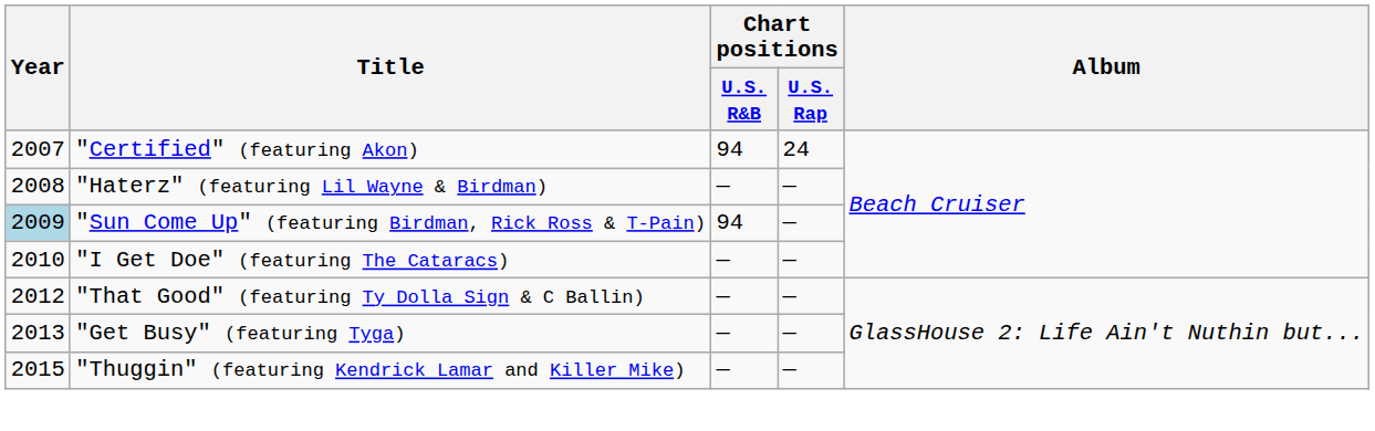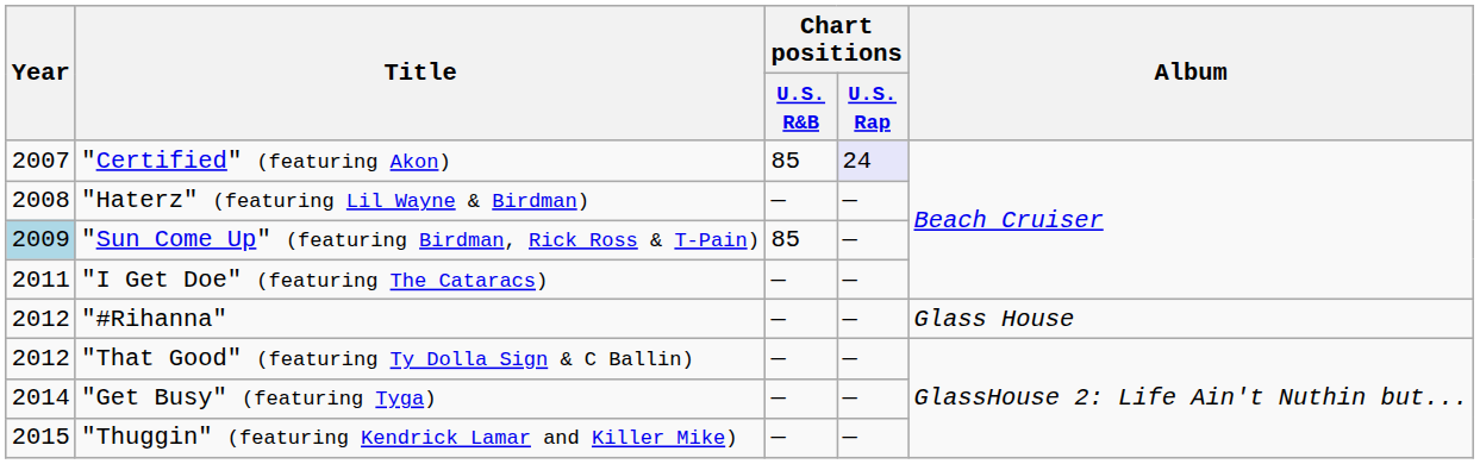 <table class=wikitable>
 <tr>
 <th style="text-align:center;" rowspan="2">Year</th>
 <th style="text-align:center;" rowspan="2">Title</th>
 <th style="text-align:center;" colspan="2">Chart positions</th>
 <th style="text-align:center;" rowspan="2">Album</th>
 </tr>
 <tr>
 <th width=30><small><a href='#'>U.S. R&B</a></small></th>
 <th width=30><small><a href='#'>U.S. Rap</a></small></th>
 </tr>
 <tr>
 <td>2007</td>
 <td>"<a href='#'>Certified</a>" <small>(featuring <a href='#'>Akon</a>)</small></td>
-<td>94</td>
-<td>24</td>
+<td>85</td>
+<td style="background: lavender;">24</td>
 <td rowspan="4"><em><a href='#'>Beach Cruiser</a></em></td>
 </tr>
 <tr>
 <td>2008</td>
 <td>"Haterz" <small>(featuring <a href='#'>Lil Wayne</a> & <a href='#'>Birdman</a>)</small></td>
 <td>—</td>
 <td>—</td>
 </tr>
 <tr>
 <td style="background: lightblue;">2009</td>
 <td>"<a href='#'>Sun Come Up</a>" <small>(featuring <a href='#'>Birdman</a>, <a href='#'>Rick Ross</a> & <a href='#'>T-Pain</a>)</small></td>
-<td>94</td>
+<td>85</td>
 <td>—</td>
 </tr>
 <tr>
-<td>2010</td>
+<td>2011</td>
 <td>"I Get Doe" <small>(featuring <a href='#'>The Cataracs</a>)</small></td>
 <td>—</td>
 <td>—</td>
+</tr>
+<tr>
+<td>2012</td>
+<td>"#Rihanna"</td>
+<td>—</td>
+<td>—</td>
+<td rowspan="1"><em>Glass House</em></td>
 </tr>
 <tr>
 <td>2012</td>
 <td>"That Good" <small>(featuring <a href='#'>Ty Dolla Sign</a> & C Ballin)</small></td>
 <td>—</td>
 <td>—</td>
 <td rowspan="3"><em>GlassHouse 2: Life Ain't Nuthin but...</em></td>
 </tr>
 <tr>
-<td>2013</td>
+<td>2014</td>
 <td>"Get Busy" <small>(featuring <a href='#'>Tyga</a>)</small></td>
 <td>—</td>
 <td>—</td>
 </tr>
 <tr>
 <td>2015</td>
 <td>"Thuggin" <small>(featuring <a href='#'>Kendrick Lamar</a> and <a href='#'>Killer Mike</a>)</small></td>
 <td>—</td>
 <td>—</td>
 </tr>
 </table>
